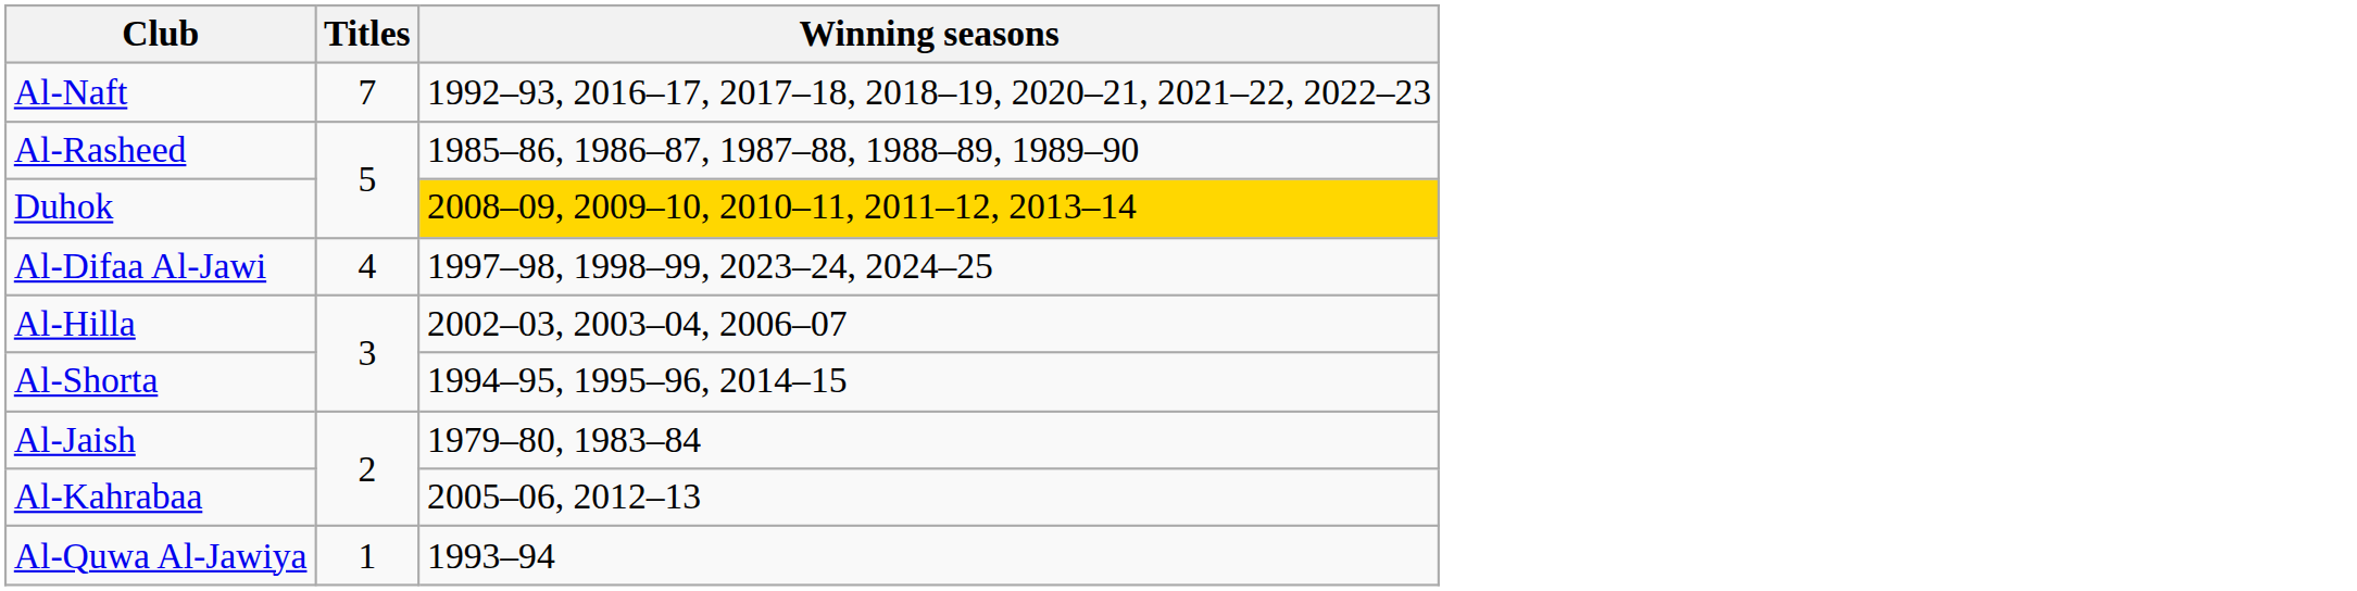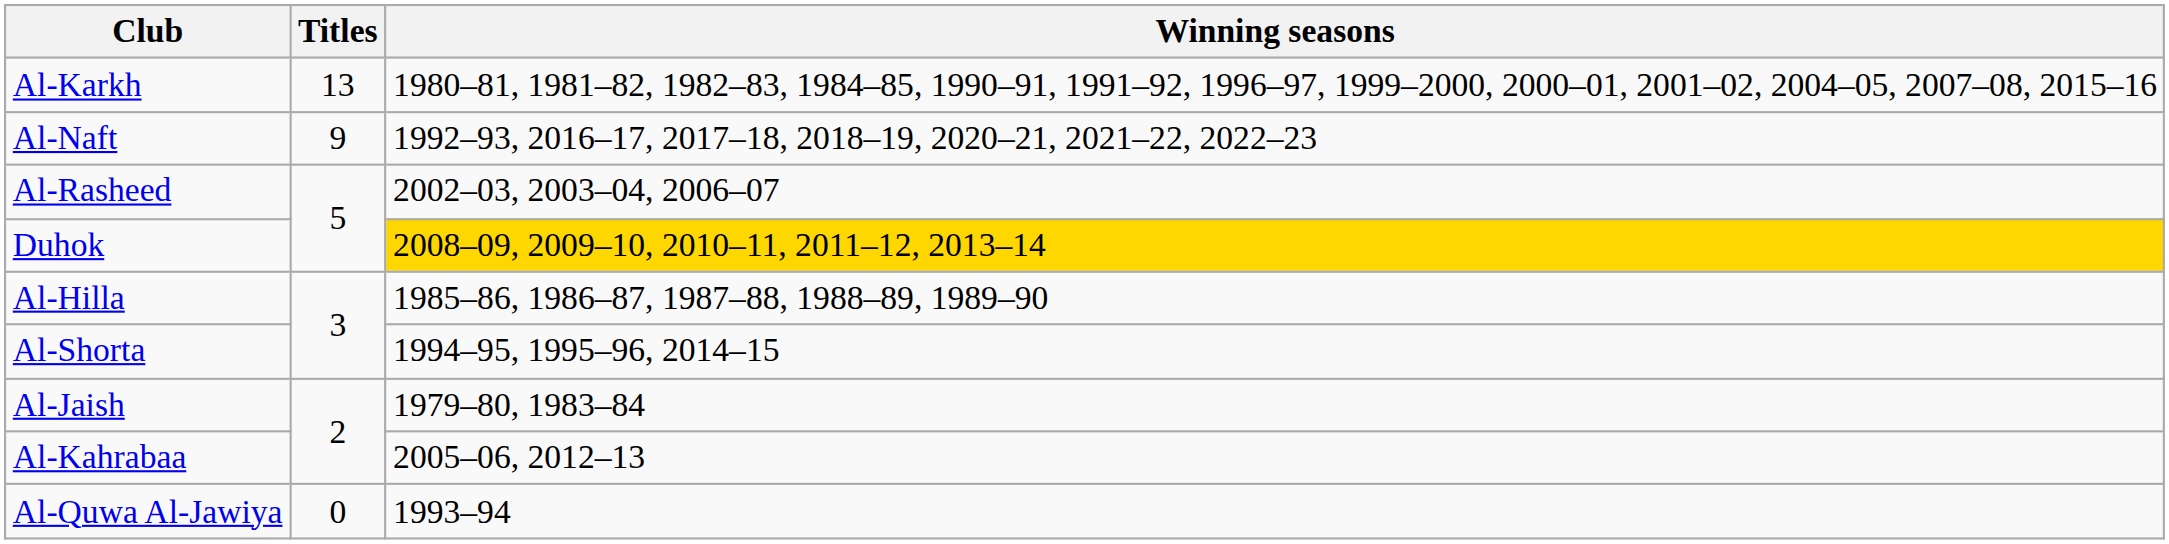 <table class="wikitable">
 <tr>
 <th>Club</th>
 <th>Titles</th>
 <th>Winning seasons</th>
 </tr>
 <tr>
+<td><a href='#'>Al-Karkh</a></td>
+<td style="text-align: center;">13</td>
+<td>1980–81, 1981–82, 1982–83, 1984–85, 1990–91, 1991–92, 1996–97, 1999–2000, 2000–01, 2001–02, 2004–05, 2007–08, 2015–16</td>
+</tr>
+<tr>
 <td><a href='#'>Al-Naft</a></td>
-<td style="text-align: center;">7</td>
+<td style="text-align: center;">9</td>
 <td>1992–93, 2016–17, 2017–18, 2018–19, 2020–21, 2021–22, 2022–23</td>
 </tr>
 <tr>
 <td><a href='#'>Al-Rasheed</a></td>
 <td style="text-align: center;" rowspan=2>5</td>
-<td>1985–86, 1986–87, 1987–88, 1988–89, 1989–90</td>
+<td>2002–03, 2003–04, 2006–07</td>
 </tr>
 <tr>
 <td><a href='#'>Duhok</a></td>
 <td style="background: gold;">2008–09, 2009–10, 2010–11, 2011–12, 2013–14</td>
 </tr>
 <tr>
-<td><a href='#'>Al-Difaa Al-Jawi</a></td>
-<td style="text-align: center;">4</td>
-<td>1997–98, 1998–99, 2023–24, 2024–25</td>
-</tr>
-<tr>
 <td><a href='#'>Al-Hilla</a></td>
 <td style="text-align: center;" rowspan=2>3</td>
-<td>2002–03, 2003–04, 2006–07</td>
+<td>1985–86, 1986–87, 1987–88, 1988–89, 1989–90</td>
 </tr>
 <tr>
 <td><a href='#'>Al-Shorta</a></td>
 <td>1994–95, 1995–96, 2014–15</td>
 </tr>
 <tr>
 <td><a href='#'>Al-Jaish</a></td>
 <td style="text-align: center;" rowspan=2>2</td>
 <td>1979–80, 1983–84</td>
 </tr>
 <tr>
 <td><a href='#'>Al-Kahrabaa</a></td>
 <td>2005–06, 2012–13</td>
 </tr>
 <tr>
 <td><a href='#'>Al-Quwa Al-Jawiya</a></td>
-<td style="text-align: center;">1</td>
+<td style="text-align: center;">0</td>
 <td>1993–94</td>
 </tr>
 </table>
